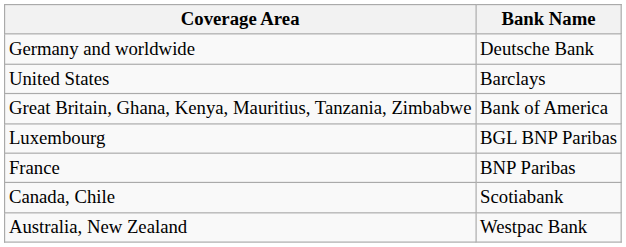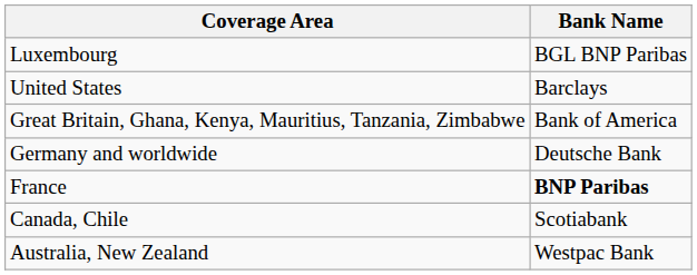 <table class="wikitable" border="1">
 <tr>
 <th>Coverage Area</th>
 <th>Bank Name</th>
 </tr>
 <tr>
-<td>Germany and worldwide</td>
-<td>Deutsche Bank</td>
+<td>Luxembourg</td>
+<td>BGL BNP Paribas</td>
 </tr>
 <tr>
 <td>United States</td>
 <td>Barclays</td>
 </tr>
 <tr>
 <td>Great Britain, Ghana, Kenya, Mauritius, Tanzania, Zimbabwe</td>
 <td>Bank of America</td>
 </tr>
 <tr>
-<td>Luxembourg</td>
-<td>BGL BNP Paribas</td>
+<td>Germany and worldwide</td>
+<td>Deutsche Bank</td>
 </tr>
 <tr>
 <td>France</td>
-<td>BNP Paribas</td>
+<td><strong>BNP Paribas</strong></td>
 </tr>
 <tr>
 <td>Canada, Chile</td>
 <td>Scotiabank</td>
 </tr>
 <tr>
 <td>Australia, New Zealand</td>
 <td>Westpac Bank</td>
 </tr>
 </table>
